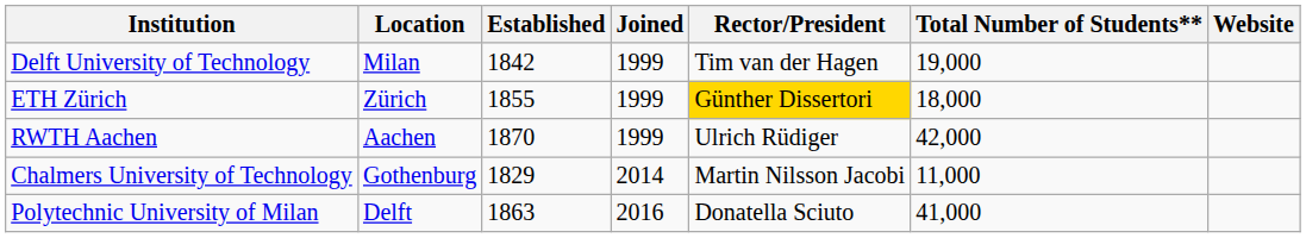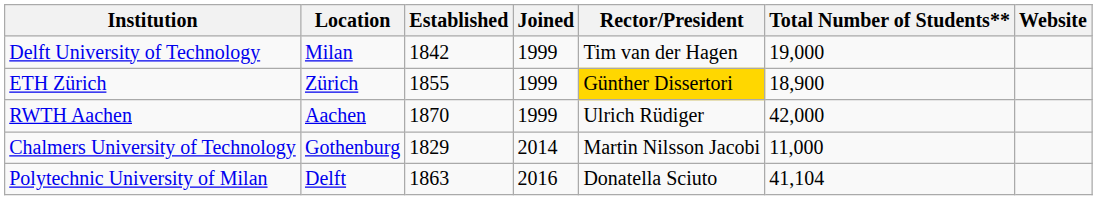 <table class="wikitable">
 <tr>
 <th>Institution</th>
 <th>Location</th>
 <th>Established</th>
 <th>Joined</th>
 <th>Rector/President</th>
 <th>Total Number of Students**</th>
 <th>Website</th>
 </tr>
 <tr>
 <td><a href='#'>Delft University of Technology</a></td>
 <td> <a href='#'>Milan</a></td>
 <td>1842</td>
 <td>1999</td>
 <td>Tim van der Hagen</td>
 <td>19,000</td>
 <td></td>
 </tr>
 <tr>
 <td><a href='#'>ETH Zürich</a></td>
 <td> <a href='#'>Zürich</a></td>
 <td>1855</td>
 <td>1999</td>
 <td style="background: gold;">Günther Dissertori</td>
-<td>18,000</td>
+<td>18,900</td>
 <td></td>
 </tr>
 <tr>
 <td><a href='#'>RWTH Aachen</a></td>
 <td> <a href='#'>Aachen</a></td>
 <td>1870</td>
 <td>1999</td>
 <td>Ulrich Rüdiger</td>
 <td>42,000</td>
 <td></td>
 </tr>
 <tr>
 <td><a href='#'>Chalmers University of Technology</a></td>
 <td> <a href='#'>Gothenburg</a></td>
 <td>1829</td>
 <td>2014</td>
 <td>Martin Nilsson Jacobi</td>
 <td>11,000</td>
 <td></td>
 </tr>
 <tr>
 <td><a href='#'>Polytechnic University of Milan</a></td>
 <td> <a href='#'>Delft</a></td>
 <td>1863</td>
 <td>2016</td>
 <td>Donatella Sciuto</td>
-<td>41,000</td>
+<td>41,104</td>
 <td></td>
 </tr>
 </table>
